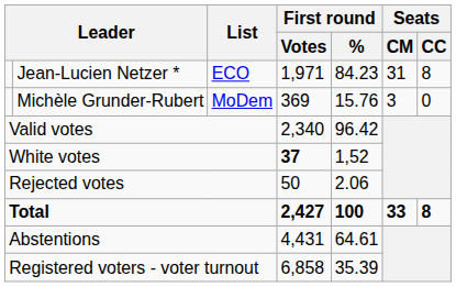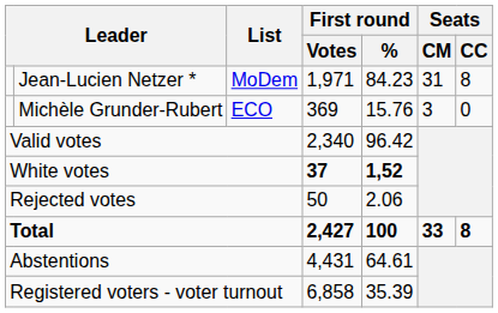 <table class="wikitable">
 <tr>
 <th colspan="2" rowspan="2">Leader</th>
 <th rowspan="2">List</th>
 <th colspan="2">First round</th>
 <th colspan="2">Seats</th>
 </tr>
 <tr>
 <th>Votes</th>
 <th>%</th>
 <th>CM</th>
 <th>CC</th>
 </tr>
 <tr>
 <td bgcolor=></td>
 <td>Jean-Lucien Netzer *</td>
-<td><a href='#'>ECO</a></td>
+<td><a href='#'>MoDem</a></td>
 <td>1,971</td>
 <td>84.23</td>
 <td>31</td>
 <td>8</td>
 </tr>
 <tr>
 <td bgcolor=></td>
 <td>Michèle Grunder-Rubert</td>
-<td><a href='#'>MoDem</a></td>
+<td><a href='#'>ECO</a></td>
 <td>369</td>
 <td>15.76</td>
 <td>3</td>
 <td>0</td>
 </tr>
 <tr>
 <td colspan="3">Valid votes</td>
 <td>2,340</td>
 <td>96.42</td>
 <th colspan="2" rowspan="3"></th>
 </tr>
 <tr>
 <td colspan="3">White votes</td>
 <td><strong>37</strong></td>
-<td>1,52</td>
+<td><strong>1,52</strong></td>
 </tr>
 <tr>
 <td colspan="3">Rejected votes</td>
 <td>50</td>
 <td>2.06</td>
 </tr>
 <tr>
 <td colspan="3"><strong>Total</strong></td>
 <td><strong>2,427</strong></td>
 <td><strong>100</strong></td>
 <td><strong>33</strong></td>
 <td><strong>8</strong></td>
 </tr>
 <tr>
 <td colspan="3">Abstentions</td>
 <td>4,431</td>
 <td>64.61</td>
 <th colspan="2" rowspan="2"></th>
 </tr>
 <tr>
 <td colspan="3">Registered voters - voter turnout</td>
 <td>6,858</td>
 <td>35.39</td>
 </tr>
 </table>
